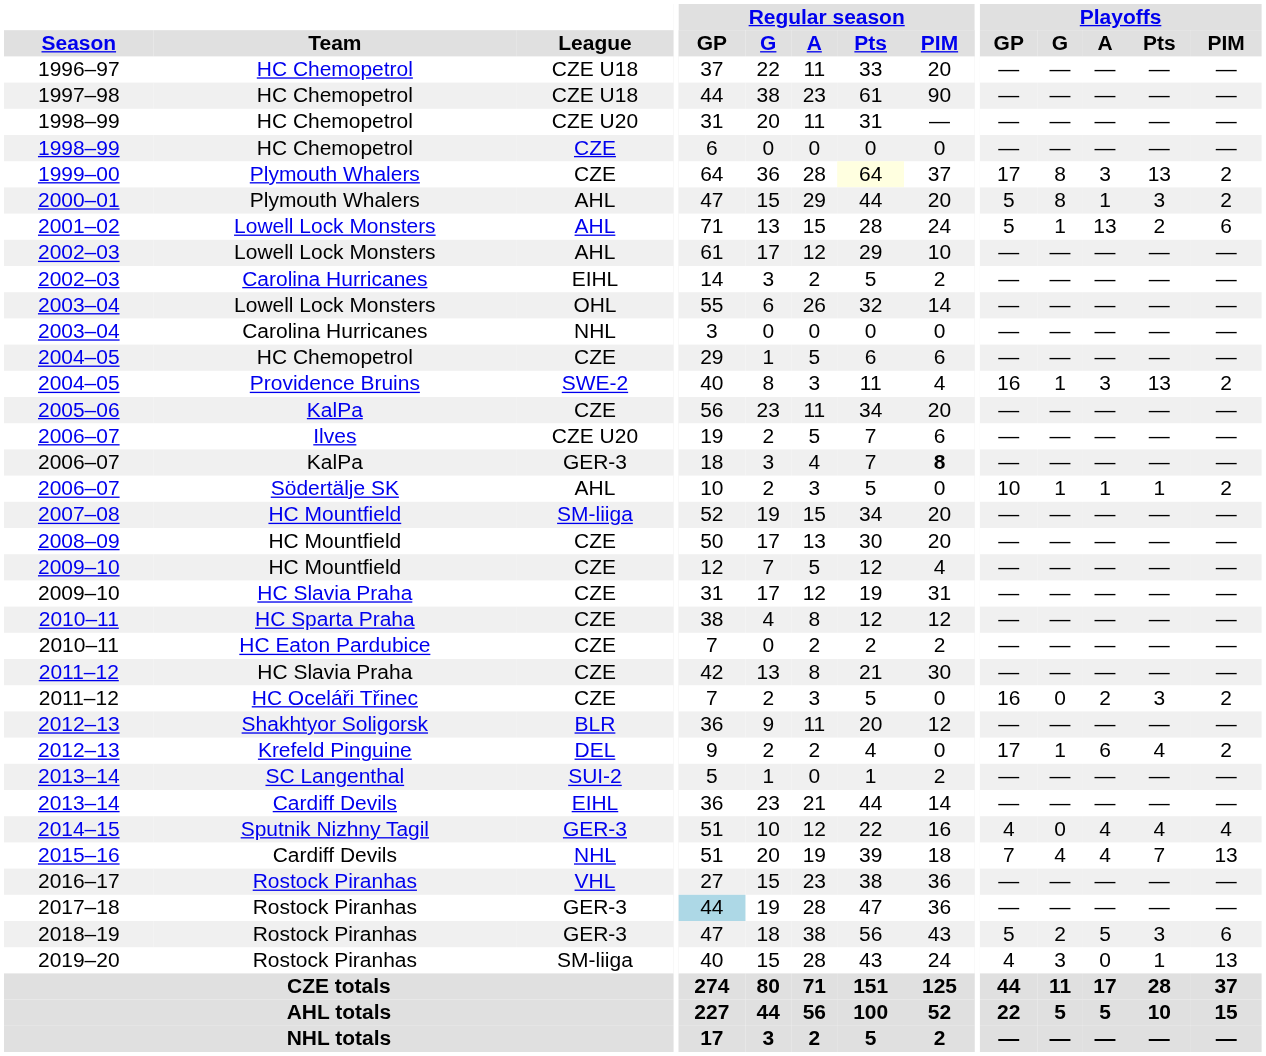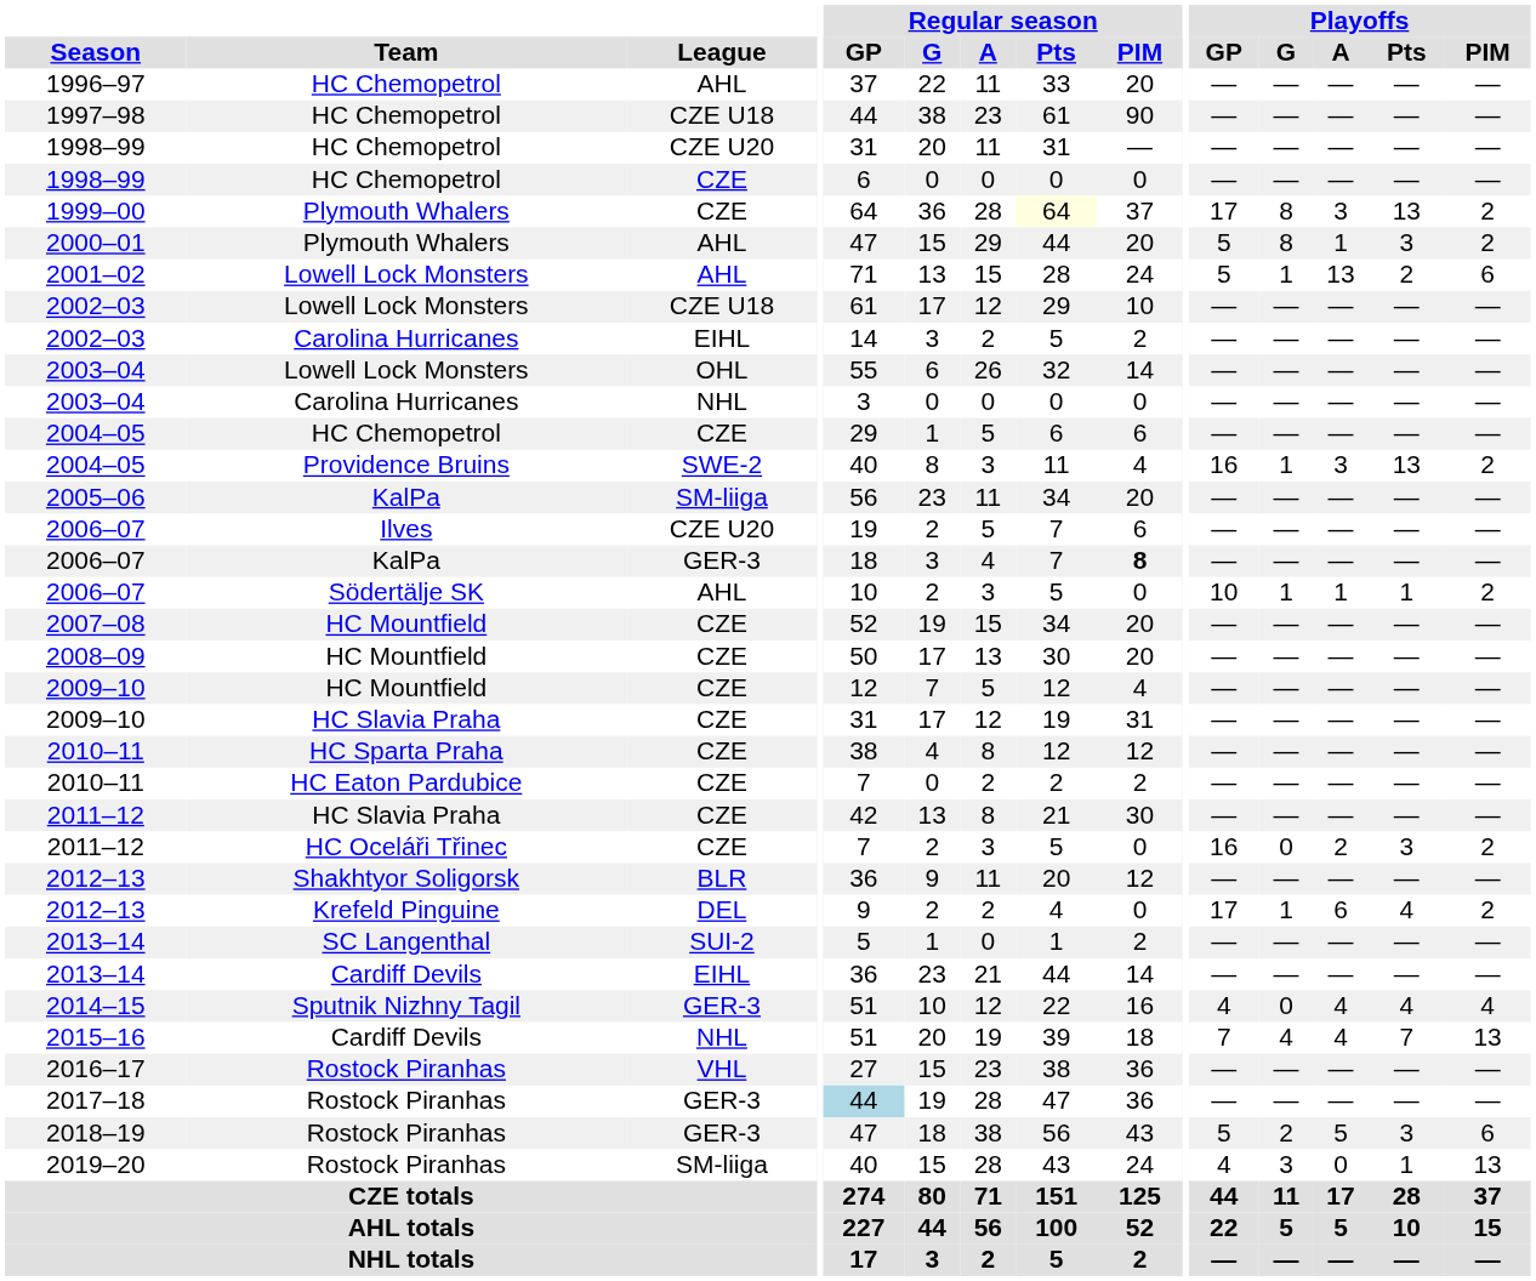 <table border="0" cellpadding="1" cellspacing="0" style="text-align:center; width:60em">
 <tr bgcolor="#e0e0e0">
 <th colspan="3" bgcolor="#ffffff"></th>
 <th rowspan="100" bgcolor="#ffffff"></th>
 <th colspan="5"><a href='#'>Regular season</a></th>
 <th rowspan="100" bgcolor="#ffffff"></th>
 <th colspan="5"><a href='#'>Playoffs</a></th>
 </tr>
 <tr bgcolor="#e0e0e0">
 <th><a href='#'>Season</a></th>
 <th>Team</th>
 <th>League</th>
 <th>GP</th>
 <th><a href='#'>G</a></th>
 <th><a href='#'>A</a></th>
 <th><a href='#'>Pts</a></th>
 <th><a href='#'>PIM</a></th>
 <th>GP</th>
 <th>G</th>
 <th>A</th>
 <th>Pts</th>
 <th>PIM</th>
 </tr>
 <tr>
 <td>1996–97</td>
 <td><a href='#'>HC Chemopetrol</a></td>
-<td>CZE U18</td>
+<td>AHL</td>
 <td>37</td>
 <td>22</td>
 <td>11</td>
 <td>33</td>
 <td>20</td>
 <td>—</td>
 <td>—</td>
 <td>—</td>
 <td>—</td>
 <td>—</td>
 </tr>
 <tr bgcolor="#f0f0f0">
 <td>1997–98</td>
 <td>HC Chemopetrol</td>
 <td>CZE U18</td>
 <td>44</td>
 <td>38</td>
 <td>23</td>
 <td>61</td>
 <td>90</td>
 <td>—</td>
 <td>—</td>
 <td>—</td>
 <td>—</td>
 <td>—</td>
 </tr>
 <tr>
 <td>1998–99</td>
 <td>HC Chemopetrol</td>
 <td>CZE U20</td>
 <td>31</td>
 <td>20</td>
 <td>11</td>
 <td>31</td>
 <td>—</td>
 <td>—</td>
 <td>—</td>
 <td>—</td>
 <td>—</td>
 <td>—</td>
 </tr>
 <tr bgcolor="#f0f0f0">
 <td><a href='#'>1998–99</a></td>
 <td>HC Chemopetrol</td>
 <td><a href='#'>CZE</a></td>
 <td>6</td>
 <td>0</td>
 <td>0</td>
 <td>0</td>
 <td>0</td>
 <td>—</td>
 <td>—</td>
 <td>—</td>
 <td>—</td>
 <td>—</td>
 </tr>
 <tr>
 <td><a href='#'>1999–00</a></td>
 <td><a href='#'>Plymouth Whalers</a></td>
 <td>CZE</td>
 <td>64</td>
 <td>36</td>
 <td>28</td>
 <td style="background: lightyellow;">64</td>
 <td>37</td>
 <td>17</td>
 <td>8</td>
 <td>3</td>
 <td>13</td>
 <td>2</td>
 </tr>
 <tr bgcolor="#f0f0f0">
 <td><a href='#'>2000–01</a></td>
 <td>Plymouth Whalers</td>
 <td>AHL</td>
 <td>47</td>
 <td>15</td>
 <td>29</td>
 <td>44</td>
 <td>20</td>
 <td>5</td>
 <td>8</td>
 <td>1</td>
 <td>3</td>
 <td>2</td>
 </tr>
 <tr>
 <td><a href='#'>2001–02</a></td>
 <td><a href='#'>Lowell Lock Monsters</a></td>
 <td><a href='#'>AHL</a></td>
 <td>71</td>
 <td>13</td>
 <td>15</td>
 <td>28</td>
 <td>24</td>
 <td>5</td>
 <td>1</td>
 <td>13</td>
 <td>2</td>
 <td>6</td>
 </tr>
 <tr bgcolor="#f0f0f0">
 <td><a href='#'>2002–03</a></td>
 <td>Lowell Lock Monsters</td>
-<td>AHL</td>
+<td>CZE U18</td>
 <td>61</td>
 <td>17</td>
 <td>12</td>
 <td>29</td>
 <td>10</td>
 <td>—</td>
 <td>—</td>
 <td>—</td>
 <td>—</td>
 <td>—</td>
 </tr>
 <tr>
 <td><a href='#'>2002–03</a></td>
 <td><a href='#'>Carolina Hurricanes</a></td>
 <td>EIHL</td>
 <td>14</td>
 <td>3</td>
 <td>2</td>
 <td>5</td>
 <td>2</td>
 <td>—</td>
 <td>—</td>
 <td>—</td>
 <td>—</td>
 <td>—</td>
 </tr>
 <tr bgcolor="#f0f0f0">
 <td><a href='#'>2003–04</a></td>
 <td>Lowell Lock Monsters</td>
 <td>OHL</td>
 <td>55</td>
 <td>6</td>
 <td>26</td>
 <td>32</td>
 <td>14</td>
 <td>—</td>
 <td>—</td>
 <td>—</td>
 <td>—</td>
 <td>—</td>
 </tr>
 <tr>
 <td><a href='#'>2003–04</a></td>
 <td>Carolina Hurricanes</td>
 <td>NHL</td>
 <td>3</td>
 <td>0</td>
 <td>0</td>
 <td>0</td>
 <td>0</td>
 <td>—</td>
 <td>—</td>
 <td>—</td>
 <td>—</td>
 <td>—</td>
 </tr>
 <tr bgcolor="#f0f0f0">
 <td><a href='#'>2004–05</a></td>
 <td>HC Chemopetrol</td>
 <td>CZE</td>
 <td>29</td>
 <td>1</td>
 <td>5</td>
 <td>6</td>
 <td>6</td>
 <td>—</td>
 <td>—</td>
 <td>—</td>
 <td>—</td>
 <td>—</td>
 </tr>
 <tr>
 <td><a href='#'>2004–05</a></td>
 <td><a href='#'>Providence Bruins</a></td>
 <td><a href='#'>SWE-2</a></td>
 <td>40</td>
 <td>8</td>
 <td>3</td>
 <td>11</td>
 <td>4</td>
 <td>16</td>
 <td>1</td>
 <td>3</td>
 <td>13</td>
 <td>2</td>
 </tr>
 <tr bgcolor="#f0f0f0">
 <td><a href='#'>2005–06</a></td>
 <td><a href='#'>KalPa</a></td>
-<td>CZE</td>
+<td><a href='#'>SM-liiga</a></td>
 <td>56</td>
 <td>23</td>
 <td>11</td>
 <td>34</td>
 <td>20</td>
 <td>—</td>
 <td>—</td>
 <td>—</td>
 <td>—</td>
 <td>—</td>
 </tr>
 <tr>
 <td><a href='#'>2006–07</a></td>
 <td><a href='#'>Ilves</a></td>
 <td>CZE U20</td>
 <td>19</td>
 <td>2</td>
 <td>5</td>
 <td>7</td>
 <td>6</td>
 <td>—</td>
 <td>—</td>
 <td>—</td>
 <td>—</td>
 <td>—</td>
 </tr>
 <tr bgcolor="#f0f0f0">
 <td>2006–07</td>
 <td>KalPa</td>
 <td>GER-3</td>
 <td>18</td>
 <td>3</td>
 <td>4</td>
 <td>7</td>
 <td><strong>8</strong></td>
 <td>—</td>
 <td>—</td>
 <td>—</td>
 <td>—</td>
 <td>—</td>
 </tr>
 <tr>
 <td><a href='#'>2006–07</a></td>
 <td><a href='#'>Södertälje SK</a></td>
 <td>AHL</td>
 <td>10</td>
 <td>2</td>
 <td>3</td>
 <td>5</td>
 <td>0</td>
 <td>10</td>
 <td>1</td>
 <td>1</td>
 <td>1</td>
 <td>2</td>
 </tr>
 <tr bgcolor="#f0f0f0">
 <td><a href='#'>2007–08</a></td>
 <td><a href='#'>HC Mountfield</a></td>
-<td><a href='#'>SM-liiga</a></td>
+<td>CZE</td>
 <td>52</td>
 <td>19</td>
 <td>15</td>
 <td>34</td>
 <td>20</td>
 <td>—</td>
 <td>—</td>
 <td>—</td>
 <td>—</td>
 <td>—</td>
 </tr>
 <tr>
 <td><a href='#'>2008–09</a></td>
 <td>HC Mountfield</td>
 <td>CZE</td>
 <td>50</td>
 <td>17</td>
 <td>13</td>
 <td>30</td>
 <td>20</td>
 <td>—</td>
 <td>—</td>
 <td>—</td>
 <td>—</td>
 <td>—</td>
 </tr>
 <tr bgcolor="#f0f0f0">
 <td><a href='#'>2009–10</a></td>
 <td>HC Mountfield</td>
 <td>CZE</td>
 <td>12</td>
 <td>7</td>
 <td>5</td>
 <td>12</td>
 <td>4</td>
 <td>—</td>
 <td>—</td>
 <td>—</td>
 <td>—</td>
 <td>—</td>
 </tr>
 <tr>
 <td>2009–10</td>
 <td><a href='#'>HC Slavia Praha</a></td>
 <td>CZE</td>
 <td>31</td>
 <td>17</td>
 <td>12</td>
 <td>19</td>
 <td>31</td>
 <td>—</td>
 <td>—</td>
 <td>—</td>
 <td>—</td>
 <td>—</td>
 </tr>
 <tr bgcolor="#f0f0f0">
 <td><a href='#'>2010–11</a></td>
 <td><a href='#'>HC Sparta Praha</a></td>
 <td>CZE</td>
 <td>38</td>
 <td>4</td>
 <td>8</td>
 <td>12</td>
 <td>12</td>
 <td>—</td>
 <td>—</td>
 <td>—</td>
 <td>—</td>
 <td>—</td>
 </tr>
 <tr>
 <td>2010–11</td>
 <td><a href='#'>HC Eaton Pardubice</a></td>
 <td>CZE</td>
 <td>7</td>
 <td>0</td>
 <td>2</td>
 <td>2</td>
 <td>2</td>
 <td>—</td>
 <td>—</td>
 <td>—</td>
 <td>—</td>
 <td>—</td>
 </tr>
 <tr bgcolor="#f0f0f0">
 <td><a href='#'>2011–12</a></td>
 <td>HC Slavia Praha</td>
 <td>CZE</td>
 <td>42</td>
 <td>13</td>
 <td>8</td>
 <td>21</td>
 <td>30</td>
 <td>—</td>
 <td>—</td>
 <td>—</td>
 <td>—</td>
 <td>—</td>
 </tr>
 <tr>
 <td>2011–12</td>
 <td><a href='#'>HC Oceláři Třinec</a></td>
 <td>CZE</td>
 <td>7</td>
 <td>2</td>
 <td>3</td>
 <td>5</td>
 <td>0</td>
 <td>16</td>
 <td>0</td>
 <td>2</td>
 <td>3</td>
 <td>2</td>
 </tr>
 <tr bgcolor="#f0f0f0">
 <td><a href='#'>2012–13</a></td>
 <td><a href='#'>Shakhtyor Soligorsk</a></td>
 <td><a href='#'>BLR</a></td>
 <td>36</td>
 <td>9</td>
 <td>11</td>
 <td>20</td>
 <td>12</td>
 <td>—</td>
 <td>—</td>
 <td>—</td>
 <td>—</td>
 <td>—</td>
 </tr>
 <tr>
 <td><a href='#'>2012–13</a></td>
 <td><a href='#'>Krefeld Pinguine</a></td>
 <td><a href='#'>DEL</a></td>
 <td>9</td>
 <td>2</td>
 <td>2</td>
 <td>4</td>
 <td>0</td>
 <td>17</td>
 <td>1</td>
 <td>6</td>
 <td>4</td>
 <td>2</td>
 </tr>
 <tr bgcolor="#f0f0f0">
 <td><a href='#'>2013–14</a></td>
 <td><a href='#'>SC Langenthal</a></td>
 <td><a href='#'>SUI-2</a></td>
 <td>5</td>
 <td>1</td>
 <td>0</td>
 <td>1</td>
 <td>2</td>
 <td>—</td>
 <td>—</td>
 <td>—</td>
 <td>—</td>
 <td>—</td>
 </tr>
 <tr>
 <td><a href='#'>2013–14</a></td>
 <td><a href='#'>Cardiff Devils</a></td>
 <td><a href='#'>EIHL</a></td>
 <td>36</td>
 <td>23</td>
 <td>21</td>
 <td>44</td>
 <td>14</td>
 <td>—</td>
 <td>—</td>
 <td>—</td>
 <td>—</td>
 <td>—</td>
 </tr>
 <tr bgcolor="#f0f0f0">
 <td><a href='#'>2014–15</a></td>
 <td><a href='#'>Sputnik Nizhny Tagil</a></td>
 <td><a href='#'>GER-3</a></td>
 <td>51</td>
 <td>10</td>
 <td>12</td>
 <td>22</td>
 <td>16</td>
 <td>4</td>
 <td>0</td>
 <td>4</td>
 <td>4</td>
 <td>4</td>
 </tr>
 <tr>
 <td><a href='#'>2015–16</a></td>
 <td>Cardiff Devils</td>
 <td><a href='#'>NHL</a></td>
 <td>51</td>
 <td>20</td>
 <td>19</td>
 <td>39</td>
 <td>18</td>
 <td>7</td>
 <td>4</td>
 <td>4</td>
 <td>7</td>
 <td>13</td>
 </tr>
 <tr bgcolor="#f0f0f0">
 <td>2016–17</td>
 <td><a href='#'>Rostock Piranhas</a></td>
 <td><a href='#'>VHL</a></td>
 <td>27</td>
 <td>15</td>
 <td>23</td>
 <td>38</td>
 <td>36</td>
 <td>—</td>
 <td>—</td>
 <td>—</td>
 <td>—</td>
 <td>—</td>
 </tr>
 <tr>
 <td>2017–18</td>
 <td>Rostock Piranhas</td>
 <td>GER-3</td>
 <td style="background: lightblue;">44</td>
 <td>19</td>
 <td>28</td>
 <td>47</td>
 <td>36</td>
 <td>—</td>
 <td>—</td>
 <td>—</td>
 <td>—</td>
 <td>—</td>
 </tr>
 <tr bgcolor="#f0f0f0">
 <td>2018–19</td>
 <td>Rostock Piranhas</td>
 <td>GER-3</td>
 <td>47</td>
 <td>18</td>
 <td>38</td>
 <td>56</td>
 <td>43</td>
 <td>5</td>
 <td>2</td>
 <td>5</td>
 <td>3</td>
 <td>6</td>
 </tr>
 <tr>
 <td>2019–20</td>
 <td>Rostock Piranhas</td>
 <td>SM-liiga</td>
 <td>40</td>
 <td>15</td>
 <td>28</td>
 <td>43</td>
 <td>24</td>
 <td>4</td>
 <td>3</td>
 <td>0</td>
 <td>1</td>
 <td>13</td>
 </tr>
 <tr bgcolor="#e0e0e0">
 <th colspan="3">CZE totals</th>
 <th>274</th>
 <th>80</th>
 <th>71</th>
 <th>151</th>
 <th>125</th>
 <th>44</th>
 <th>11</th>
 <th>17</th>
 <th>28</th>
 <th>37</th>
 </tr>
 <tr bgcolor="#e0e0e0">
 <th colspan="3">AHL totals</th>
 <th>227</th>
 <th>44</th>
 <th>56</th>
 <th>100</th>
 <th>52</th>
 <th>22</th>
 <th>5</th>
 <th>5</th>
 <th>10</th>
 <th>15</th>
 </tr>
 <tr bgcolor="#e0e0e0">
 <th colspan="3">NHL totals</th>
 <th>17</th>
 <th>3</th>
 <th>2</th>
 <th>5</th>
 <th>2</th>
 <th>—</th>
 <th>—</th>
 <th>—</th>
 <th>—</th>
 <th>—</th>
 </tr>
 </table>
